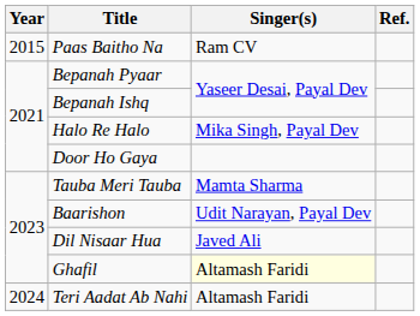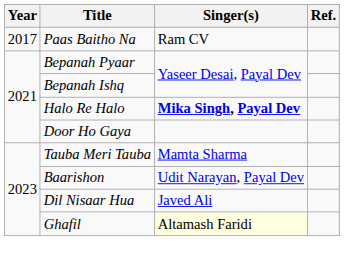 <table class="wikitable">
 <tr>
 <th>Year</th>
 <th>Title</th>
 <th>Singer(s)</th>
 <th>Ref.</th>
 </tr>
 <tr>
-<td>2015</td>
+<td>2017</td>
 <td><em>Paas Baitho Na</em></td>
 <td>Ram CV</td>
 <td></td>
 </tr>
 <tr>
 <td rowspan=4>2021</td>
 <td><em>Bepanah Pyaar</em></td>
 <td rowspan="2"><a href='#'>Yaseer Desai</a>, <a href='#'>Payal Dev</a></td>
 <td></td>
 </tr>
 <tr>
 <td><em>Bepanah Ishq</em></td>
 <td></td>
 </tr>
 <tr>
 <td><em>Halo Re Halo</em></td>
-<td><a href='#'>Mika Singh</a>, <a href='#'>Payal Dev</a></td>
+<td><strong><a href='#'>Mika Singh</a>, <a href='#'>Payal Dev</a></strong></td>
 <td></td>
 </tr>
 <tr>
 <td><em>Door Ho Gaya</em></td>
 <td></td>
 <td></td>
 </tr>
 <tr>
 <td rowspan="4">2023</td>
 <td><em>Tauba Meri Tauba</em></td>
 <td><a href='#'>Mamta Sharma</a></td>
 <td></td>
 </tr>
 <tr>
 <td><em>Baarishon</em></td>
 <td><a href='#'>Udit Narayan</a>, <a href='#'>Payal Dev</a></td>
 <td></td>
 </tr>
 <tr>
 <td><em>Dil Nisaar Hua</em></td>
 <td><a href='#'>Javed Ali</a></td>
 <td></td>
 </tr>
 <tr>
 <td><em>Ghafil</em></td>
 <td style="background: lightyellow;">Altamash Faridi</td>
 <td></td>
 </tr>
-<tr>
-<td>2024</td>
-<td><em>Teri Aadat Ab Nahi</em></td>
-<td>Altamash Faridi</td>
-<td></td>
-</tr>
 </table>
